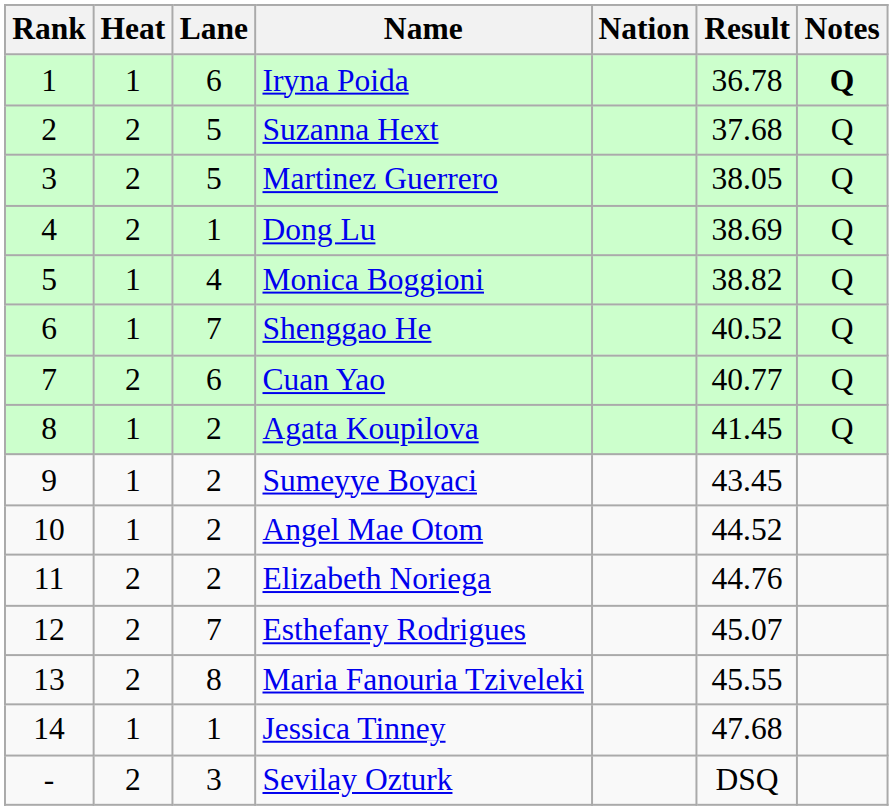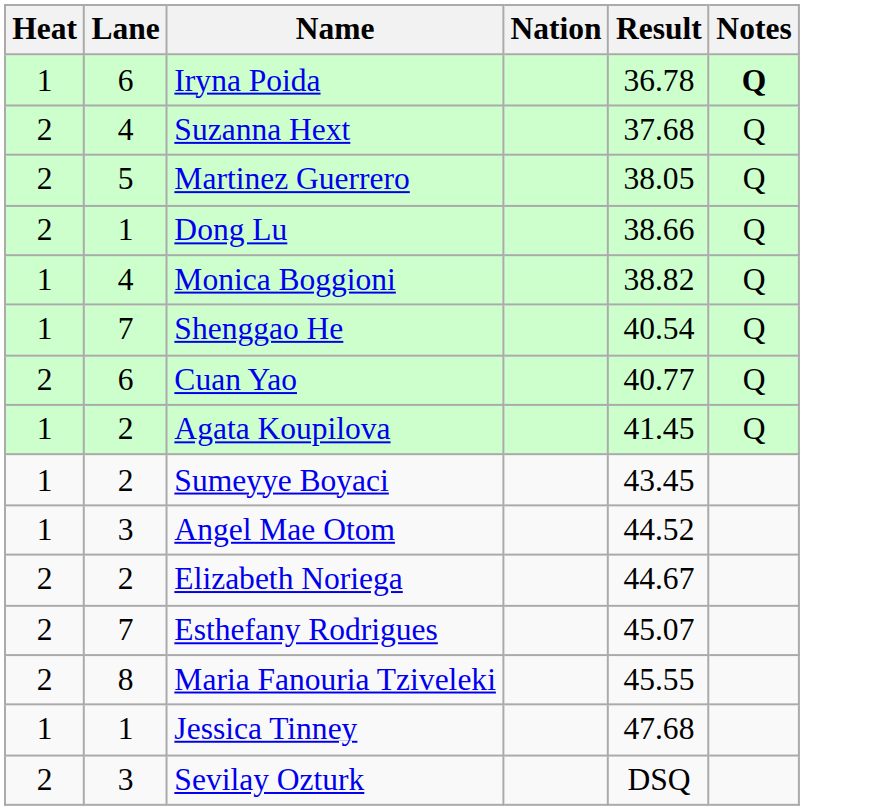 <table class="wikitable sortable" style="text-align:center">
 <tr>
-<th>Rank</th>
 <th>Heat</th>
 <th>Lane</th>
 <th>Name</th>
 <th>Nation</th>
 <th>Result</th>
 <th>Notes</th>
 </tr>
 <tr bgcolor=ccffcc>
 <td>1</td>
-<td>1</td>
 <td>6</td>
 <td align=left><a href='#'>Iryna Poida</a></td>
 <td align=left></td>
 <td>36.78</td>
 <td><strong>Q</strong></td>
 </tr>
 <tr bgcolor=ccffcc>
 <td>2</td>
-<td>2</td>
-<td>5</td>
+<td>4</td>
 <td align=left><a href='#'>Suzanna Hext</a></td>
 <td align=left></td>
 <td>37.68</td>
 <td>Q</td>
 </tr>
 <tr bgcolor=ccffcc>
-<td>3</td>
 <td>2</td>
 <td>5</td>
 <td align=left><a href='#'>Martinez Guerrero</a></td>
 <td align=left></td>
 <td>38.05</td>
 <td>Q</td>
 </tr>
 <tr bgcolor=ccffcc>
-<td>4</td>
 <td>2</td>
 <td>1</td>
 <td align=left><a href='#'>Dong Lu</a></td>
 <td align=left></td>
-<td>38.69</td>
+<td>38.66</td>
 <td>Q</td>
 </tr>
 <tr bgcolor=ccffcc>
-<td>5</td>
 <td>1</td>
 <td>4</td>
 <td align=left><a href='#'>Monica Boggioni</a></td>
 <td align=left></td>
 <td>38.82</td>
 <td>Q</td>
 </tr>
 <tr bgcolor=ccffcc>
-<td>6</td>
 <td>1</td>
 <td>7</td>
 <td align=left><a href='#'>Shenggao He</a></td>
 <td align=left></td>
-<td>40.52</td>
+<td>40.54</td>
 <td>Q</td>
 </tr>
 <tr bgcolor=ccffcc>
-<td>7</td>
 <td>2</td>
 <td>6</td>
 <td align=left><a href='#'>Cuan Yao</a></td>
 <td align=left></td>
 <td>40.77</td>
 <td>Q</td>
 </tr>
 <tr bgcolor=ccffcc>
-<td>8</td>
 <td>1</td>
 <td>2</td>
 <td align=left><a href='#'>Agata Koupilova</a></td>
 <td align=left></td>
 <td>41.45</td>
 <td>Q</td>
 </tr>
 <tr>
-<td>9</td>
 <td>1</td>
 <td>2</td>
 <td align=left><a href='#'>Sumeyye Boyaci</a></td>
 <td align=left></td>
 <td>43.45</td>
 <td></td>
 </tr>
 <tr>
-<td>10</td>
 <td>1</td>
-<td>2</td>
+<td>3</td>
 <td align=left><a href='#'>Angel Mae Otom</a></td>
 <td align=left></td>
 <td>44.52</td>
 <td></td>
 </tr>
 <tr>
-<td>11</td>
 <td>2</td>
 <td>2</td>
 <td align=left><a href='#'>Elizabeth Noriega</a></td>
 <td align=left></td>
-<td>44.76</td>
+<td>44.67</td>
 <td></td>
 </tr>
 <tr>
-<td>12</td>
 <td>2</td>
 <td>7</td>
 <td align=left><a href='#'>Esthefany Rodrigues</a></td>
 <td align=left></td>
 <td>45.07</td>
 <td></td>
 </tr>
 <tr>
-<td>13</td>
 <td>2</td>
 <td>8</td>
 <td align=left><a href='#'>Maria Fanouria Tziveleki</a></td>
 <td align=left></td>
 <td>45.55</td>
 <td></td>
 </tr>
 <tr>
-<td>14</td>
 <td>1</td>
 <td>1</td>
 <td align=left><a href='#'>Jessica Tinney</a></td>
 <td align=left></td>
 <td>47.68</td>
 <td></td>
 </tr>
 <tr>
-<td>-</td>
 <td>2</td>
 <td>3</td>
 <td align=left><a href='#'>Sevilay Ozturk</a></td>
 <td align=left></td>
 <td>DSQ</td>
 <td></td>
 </tr>
 </table>
